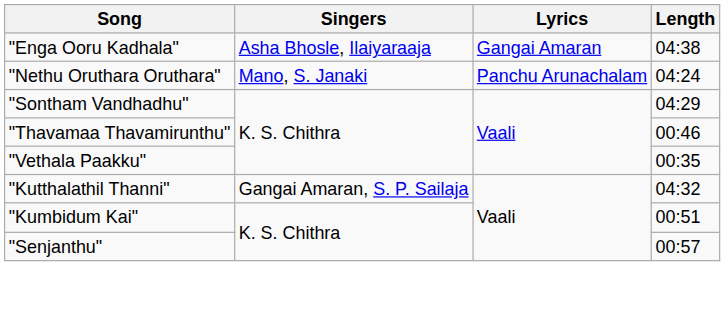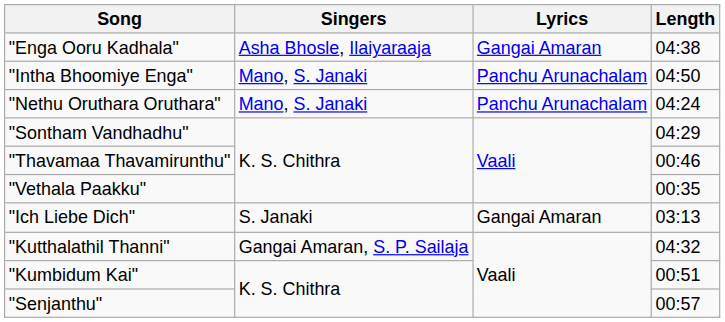 <table class="wikitable" style="font-size:95%;">
 <tr>
 <th>Song</th>
 <th>Singers</th>
 <th>Lyrics</th>
 <th>Length</th>
 </tr>
 <tr>
 <td>"Enga Ooru Kadhala"</td>
 <td><a href='#'>Asha Bhosle</a>, <a href='#'>Ilaiyaraaja</a></td>
 <td><a href='#'>Gangai Amaran</a></td>
 <td>04:38</td>
+</tr>
+<tr>
+<td>"Intha Bhoomiye Enga"</td>
+<td><a href='#'>Mano</a>, <a href='#'>S. Janaki</a></td>
+<td><a href='#'>Panchu Arunachalam</a></td>
+<td>04:50</td>
 </tr>
 <tr>
 <td>"Nethu Oruthara Oruthara"</td>
 <td><a href='#'>Mano</a>, <a href='#'>S. Janaki</a></td>
 <td><a href='#'>Panchu Arunachalam</a></td>
 <td>04:24</td>
 </tr>
 <tr>
 <td>"Sontham Vandhadhu"</td>
 <td rowspan=3>K. S. Chithra</td>
 <td rowspan=3><a href='#'>Vaali</a></td>
 <td>04:29</td>
 </tr>
 <tr>
 <td>"Thavamaa Thavamirunthu"</td>
 <td>00:46</td>
 </tr>
 <tr>
 <td>"Vethala Paakku"</td>
 <td>00:35</td>
 </tr>
 <tr>
+<td>"Ich Liebe Dich"</td>
+<td>S. Janaki</td>
+<td>Gangai Amaran</td>
+<td>03:13</td>
+</tr>
+<tr>
 <td>"Kutthalathil Thanni"</td>
 <td>Gangai Amaran, <a href='#'>S. P. Sailaja</a></td>
 <td rowspan=3>Vaali</td>
 <td>04:32</td>
 </tr>
 <tr>
 <td>"Kumbidum Kai"</td>
 <td rowspan=2>K. S. Chithra</td>
 <td>00:51</td>
 </tr>
 <tr>
 <td>"Senjanthu"</td>
 <td>00:57</td>
 </tr>
 </table>
